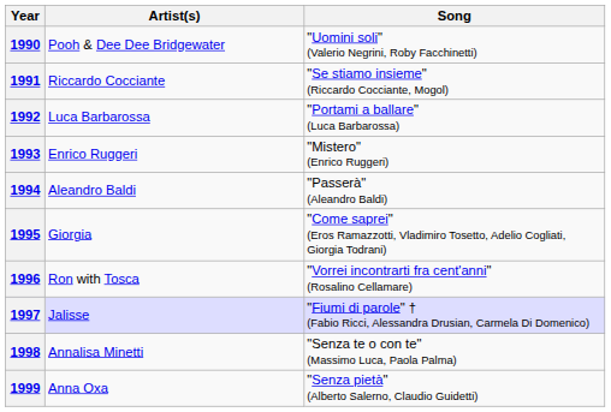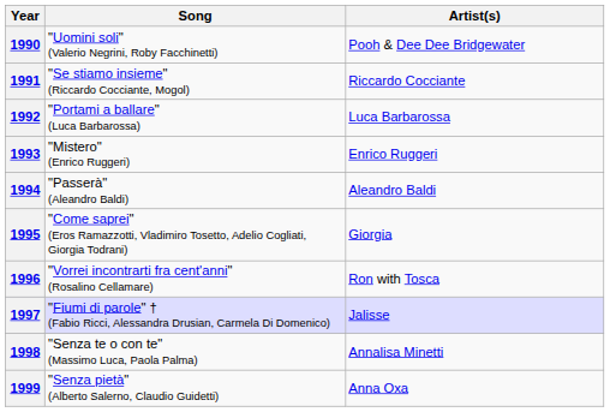 <table class="wikitable plainrowheaders">
 <tr>
 <th style="width:40px;">Year</th>
+<th style="width:350px;">Song</th>
 <th style="width:300px;">Artist(s)</th>
-<th style="width:350px;">Song</th>
 </tr>
 <tr>
 <th scope="row"><a href='#'>1990</a></th>
+<td>"<a href='#'>Uomini soli</a>"<br><small>(Valerio Negrini, Roby Facchinetti)</small></td>
 <td><a href='#'>Pooh</a> & <a href='#'>Dee Dee Bridgewater</a></td>
-<td>"<a href='#'>Uomini soli</a>"<br><small>(Valerio Negrini, Roby Facchinetti)</small></td>
 </tr>
 <tr>
 <th scope="row"><a href='#'>1991</a></th>
+<td>"<a href='#'>Se stiamo insieme</a>"<br><small>(Riccardo Cocciante, Mogol)</small></td>
 <td><a href='#'>Riccardo Cocciante</a></td>
-<td>"<a href='#'>Se stiamo insieme</a>"<br><small>(Riccardo Cocciante, Mogol)</small></td>
 </tr>
 <tr>
 <th scope="row"><a href='#'>1992</a></th>
+<td>"<a href='#'>Portami a ballare</a>"<br><small>(Luca Barbarossa)</small></td>
 <td><a href='#'>Luca Barbarossa</a></td>
-<td>"<a href='#'>Portami a ballare</a>"<br><small>(Luca Barbarossa)</small></td>
 </tr>
 <tr>
 <th scope="row"><a href='#'>1993</a></th>
+<td>"Mistero"<br><small>(Enrico Ruggeri)</small></td>
 <td><a href='#'>Enrico Ruggeri</a></td>
-<td>"Mistero"<br><small>(Enrico Ruggeri)</small></td>
 </tr>
 <tr>
 <th scope="row"><a href='#'>1994</a></th>
+<td>"Passerà"<br><small>(Aleandro Baldi)</small></td>
 <td><a href='#'>Aleandro Baldi</a></td>
-<td>"Passerà"<br><small>(Aleandro Baldi)</small></td>
 </tr>
 <tr>
 <th scope="row"><a href='#'>1995</a></th>
+<td>"<a href='#'>Come saprei</a>"<br><small>(Eros Ramazzotti, Vladimiro Tosetto, Adelio Cogliati, Giorgia Todrani)</small></td>
 <td><a href='#'>Giorgia</a></td>
-<td>"<a href='#'>Come saprei</a>"<br><small>(Eros Ramazzotti, Vladimiro Tosetto, Adelio Cogliati, Giorgia Todrani)</small></td>
 </tr>
 <tr>
 <th scope="row"><a href='#'>1996</a></th>
+<td>"<a href='#'>Vorrei incontrarti fra cent'anni</a>"<br><small>(Rosalino Cellamare)</small></td>
 <td><a href='#'>Ron</a> with <a href='#'>Tosca</a></td>
-<td>"<a href='#'>Vorrei incontrarti fra cent'anni</a>"<br><small>(Rosalino Cellamare)</small></td>
 </tr>
 <tr style="background-color:#DDF;">
 <th scope="row"><a href='#'>1997</a></th>
+<td>"<a href='#'>Fiumi di parole</a>" †<br><small>(Fabio Ricci, Alessandra Drusian, Carmela Di Domenico)</small></td>
 <td><a href='#'>Jalisse</a></td>
-<td>"<a href='#'>Fiumi di parole</a>" †<br><small>(Fabio Ricci, Alessandra Drusian, Carmela Di Domenico)</small></td>
 </tr>
 <tr>
 <th scope="row"><a href='#'>1998</a></th>
+<td>"Senza te o con te"<br><small>(Massimo Luca, Paola Palma)</small></td>
 <td><a href='#'>Annalisa Minetti</a></td>
-<td>"Senza te o con te"<br><small>(Massimo Luca, Paola Palma)</small></td>
 </tr>
 <tr>
 <th scope="row"><a href='#'>1999</a></th>
+<td>"<a href='#'>Senza pietà</a>"<br><small>(Alberto Salerno, Claudio Guidetti)</small></td>
 <td><a href='#'>Anna Oxa</a></td>
-<td>"<a href='#'>Senza pietà</a>"<br><small>(Alberto Salerno, Claudio Guidetti)</small></td>
 </tr>
 </table>
